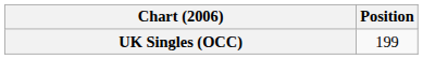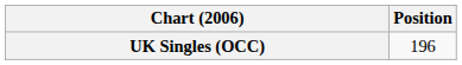 <table class="wikitable plainrowheaders" style="text-align:center">
 <tr>
 <th scope="col" style="width:22em;">Chart (2006)</th>
 <th scope="col">Position</th>
 </tr>
 <tr>
 <th scope="row">UK Singles (OCC)</th>
-<td>199</td>
+<td>196</td>
 </tr>
 </table>
